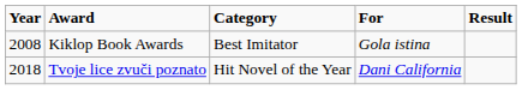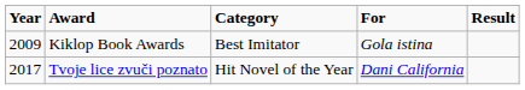 <table class="sortable wikitable" style="font-size:97%;">
 <tr>
 <td><strong>Year</strong></td>
 <td><strong>Award</strong></td>
 <td><strong>Category</strong></td>
 <td><strong>For</strong></td>
 <td><strong>Result</strong></td>
 </tr>
 <tr>
-<td>2008</td>
+<td>2009</td>
 <td>Kiklop Book Awards</td>
 <td>Best Imitator</td>
 <td><em>Gola istina</em></td>
 <td></td>
 </tr>
 <tr>
-<td>2018</td>
+<td>2017</td>
 <td><a href='#'>Tvoje lice zvuči poznato</a></td>
 <td>Hit Novel of the Year</td>
 <td><em><a href='#'>Dani California</a></em></td>
 <td></td>
 </tr>
 </table>
